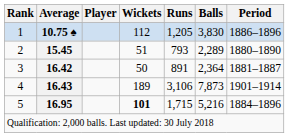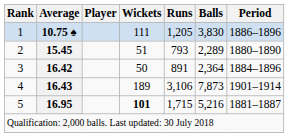 <table class="wikitable plainrowheaders sortable">
 <tr>
 <th scope=col>Rank</th>
 <th scope=col>Average</th>
 <th scope=col>Player</th>
 <th scope=col>Wickets</th>
 <th scope=col>Runs</th>
 <th scope=col>Balls</th>
 <th scope=col>Period</th>
 </tr>
 <tr bgcolor=#cee0f2>
 <td align=center>1</td>
 <th scope=row style="background:#cee0f2; text-align:center;">10.75 ♠</th>
 <td></td>
-<td align=center>112</td>
+<td align=center>111</td>
 <td align=center>1,205</td>
 <td align=center>3,830</td>
 <td>1886–1896</td>
 </tr>
 <tr>
 <td align=center>2</td>
 <th scope=row style=text-align:center;>15.45</th>
 <td></td>
 <td align=center>51</td>
 <td align=center>793</td>
 <td align=center>2,289</td>
 <td>1880–1890</td>
 </tr>
 <tr>
 <td align=center>3</td>
 <th scope=row style=text-align:center;>16.42</th>
 <td></td>
 <td align=center>50</td>
 <td align=center>891</td>
 <td align=center>2,364</td>
-<td>1881–1887</td>
+<td>1884–1896</td>
 </tr>
 <tr>
 <td align=center>4</td>
 <th scope=row style=text-align:center;>16.43</th>
 <td></td>
 <td align=center>189</td>
 <td align=center>3,106</td>
 <td align=center>7,873</td>
 <td>1901–1914</td>
 </tr>
 <tr>
 <td align=center>5</td>
 <th scope=row style=text-align:center;>16.95</th>
 <td></td>
 <td align=center><strong>101</strong></td>
 <td align=center>1,715</td>
 <td align=center>5,216</td>
-<td>1884–1896</td>
+<td>1881–1887</td>
 </tr>
 <tr class=sortbottom>
 <td colspan=7><small>Qualification: 2,000 balls. Last updated: 30 July 2018</small></td>
 </tr>
 </table>
